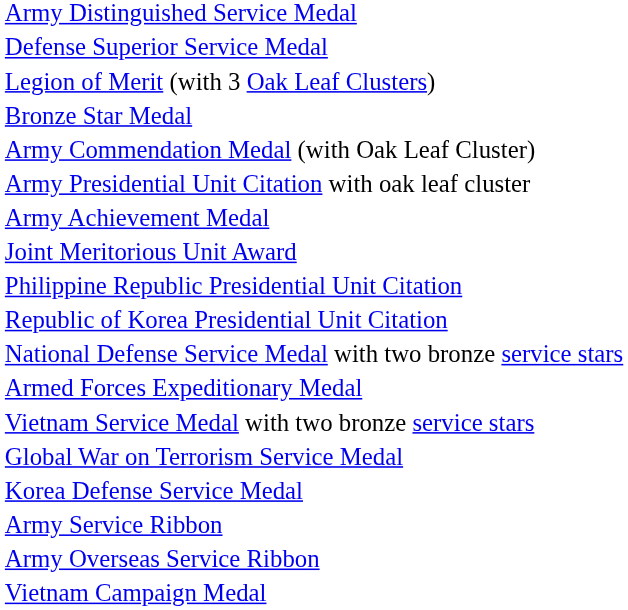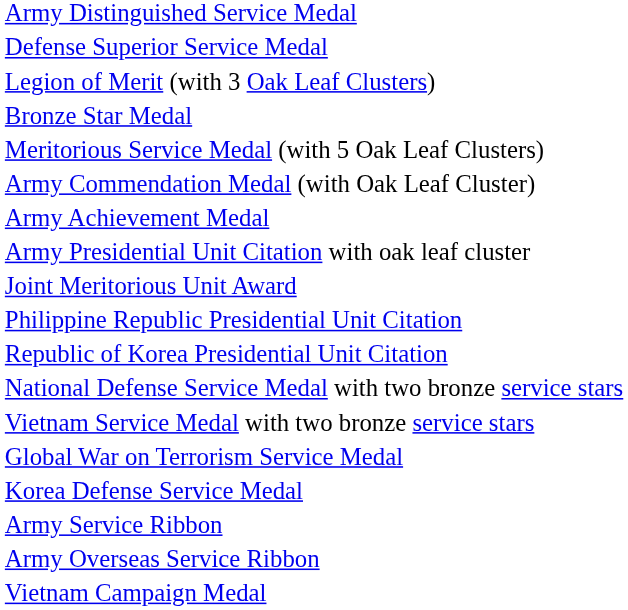 <table>
 <tr>
 <td></td>
 <td><a href='#'>Army Distinguished Service Medal</a></td>
 </tr>
 <tr>
 <td></td>
 <td><a href='#'>Defense Superior Service Medal</a></td>
 </tr>
 <tr>
 <td></td>
 <td><a href='#'>Legion of Merit</a> (with 3 <a href='#'>Oak Leaf Clusters</a>)</td>
 </tr>
 <tr>
 <td></td>
 <td><a href='#'>Bronze Star Medal</a></td>
 </tr>
 <tr>
 <td></td>
+<td><a href='#'>Meritorious Service Medal</a> (with 5 Oak Leaf Clusters)</td>
+</tr>
+<tr>
+<td></td>
 <td><a href='#'>Army Commendation Medal</a> (with Oak Leaf Cluster)</td>
 </tr>
 <tr>
 <td></td>
-<td><a href='#'>Army Presidential Unit Citation</a> with oak leaf cluster</td>
+<td><a href='#'>Army Achievement Medal</a></td>
 </tr>
 <tr>
 <td></td>
-<td><a href='#'>Army Achievement Medal</a></td>
+<td><a href='#'>Army Presidential Unit Citation</a> with oak leaf cluster</td>
 </tr>
 <tr>
 <td></td>
 <td><a href='#'>Joint Meritorious Unit Award</a></td>
 </tr>
 <tr>
 <td></td>
 <td><a href='#'>Philippine Republic Presidential Unit Citation</a></td>
 </tr>
 <tr>
 <td></td>
 <td><a href='#'>Republic of Korea Presidential Unit Citation</a></td>
 </tr>
 <tr>
 <td></td>
 <td><a href='#'>National Defense Service Medal</a> with two bronze <a href='#'>service stars</a></td>
-</tr>
-<tr>
-<td></td>
-<td><a href='#'>Armed Forces Expeditionary Medal</a></td>
 </tr>
 <tr>
 <td></td>
 <td><a href='#'>Vietnam Service Medal</a> with two bronze <a href='#'>service stars</a></td>
 </tr>
 <tr>
 <td></td>
 <td><a href='#'>Global War on Terrorism Service Medal</a></td>
 </tr>
 <tr>
 <td></td>
 <td><a href='#'>Korea Defense Service Medal</a></td>
 </tr>
 <tr>
 <td></td>
 <td><a href='#'>Army Service Ribbon</a></td>
 </tr>
 <tr>
 <td></td>
 <td><a href='#'>Army Overseas Service Ribbon</a></td>
 </tr>
 <tr>
 <td></td>
 <td><a href='#'>Vietnam Campaign Medal</a></td>
 </tr>
 </table>
